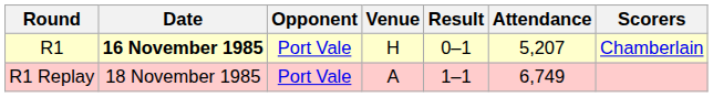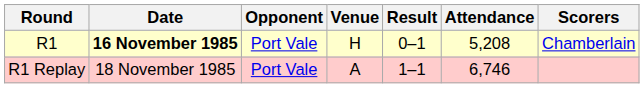 <table class="wikitable" style="font-size:100%; text-align:center">
 <tr>
 <th>Round</th>
 <th>Date</th>
 <th>Opponent</th>
 <th>Venue</th>
 <th>Result</th>
 <th>Attendance</th>
 <th>Scorers</th>
 </tr>
 <tr style="background-color: #FFFFCC;">
 <td>R1</td>
 <td><strong>16 November 1985</strong></td>
 <td><a href='#'>Port Vale</a></td>
 <td>H</td>
 <td>0–1</td>
-<td>5,207</td>
+<td>5,208</td>
 <td><a href='#'>Chamberlain</a></td>
 </tr>
 <tr style="background-color: #FFCCCC;">
 <td>R1 Replay</td>
 <td>18 November 1985</td>
 <td><a href='#'>Port Vale</a></td>
 <td>A</td>
 <td>1–1</td>
-<td>6,749</td>
+<td>6,746</td>
 <td></td>
 </tr>
 </table>
